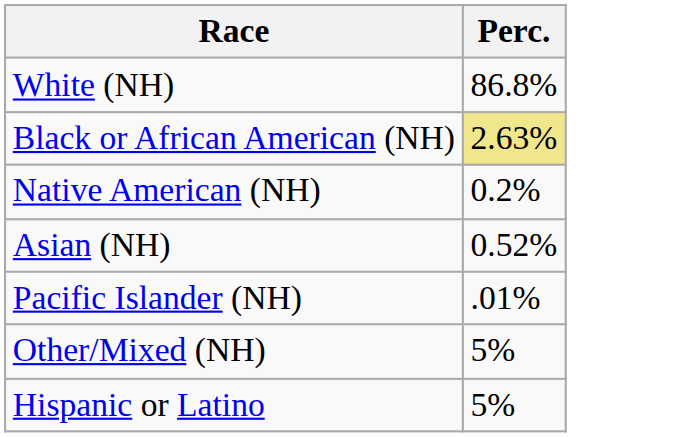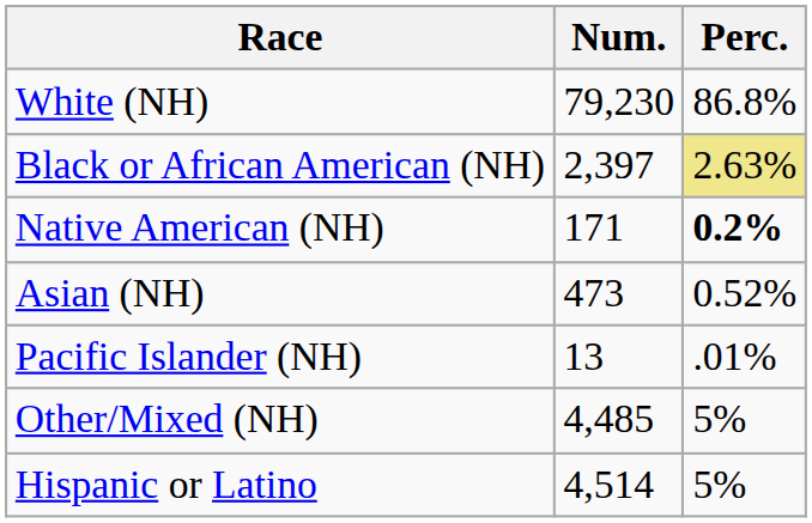 <table class="wikitable">
 <tr>
 <th>Race</th>
+<th>Num.</th>
 <th>Perc.</th>
 </tr>
 <tr>
 <td><a href='#'>White</a> (NH)</td>
+<td>79,230</td>
 <td>86.8%</td>
 </tr>
 <tr>
 <td><a href='#'>Black or African American</a> (NH)</td>
+<td>2,397</td>
 <td style="background: khaki;">2.63%</td>
 </tr>
 <tr>
 <td><a href='#'>Native American</a> (NH)</td>
-<td>0.2%</td>
+<td>171</td>
+<td><strong>0.2%</strong></td>
 </tr>
 <tr>
 <td><a href='#'>Asian</a> (NH)</td>
+<td>473</td>
 <td>0.52%</td>
 </tr>
 <tr>
 <td><a href='#'>Pacific Islander</a> (NH)</td>
+<td>13</td>
 <td>.01%</td>
 </tr>
 <tr>
 <td><a href='#'>Other/Mixed</a> (NH)</td>
+<td>4,485</td>
 <td>5%</td>
 </tr>
 <tr>
 <td><a href='#'>Hispanic</a> or <a href='#'>Latino</a></td>
+<td>4,514</td>
 <td>5%</td>
 </tr>
 </table>
